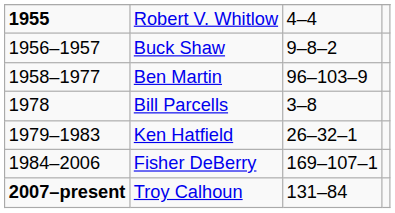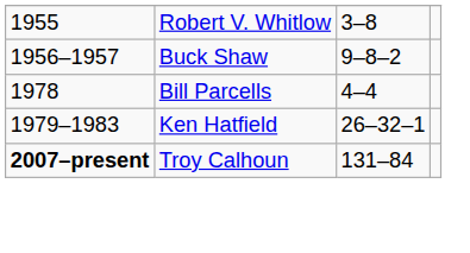 <table class="wikitable">
 <tr>
 </tr>
 <tr>
-<td><strong>1955</strong></td>
+<td>1955</td>
 <td><a href='#'>Robert V. Whitlow</a></td>
-<td>4–4</td>
+<td>3–8</td>
 <td></td>
 </tr>
 <tr>
 <td>1956–1957</td>
 <td><a href='#'>Buck Shaw</a></td>
 <td>9–8–2</td>
 <td></td>
 </tr>
 <tr>
-<td>1958–1977</td>
-<td><a href='#'>Ben Martin</a></td>
-<td>96–103–9</td>
-<td></td>
-</tr>
-<tr>
 <td>1978</td>
 <td><a href='#'>Bill Parcells</a></td>
-<td>3–8</td>
+<td>4–4</td>
 <td></td>
 </tr>
 <tr>
 <td>1979–1983</td>
 <td><a href='#'>Ken Hatfield</a></td>
 <td>26–32–1</td>
 <td></td>
 </tr>
 <tr>
-<td>1984–2006</td>
-<td><a href='#'>Fisher DeBerry</a></td>
-<td>169–107–1</td>
-<td></td>
-</tr>
-<tr>
 <td><strong>2007–present</strong></td>
 <td><a href='#'>Troy Calhoun</a></td>
 <td>131–84</td>
 <td> </td>
 </tr>
 </table>
